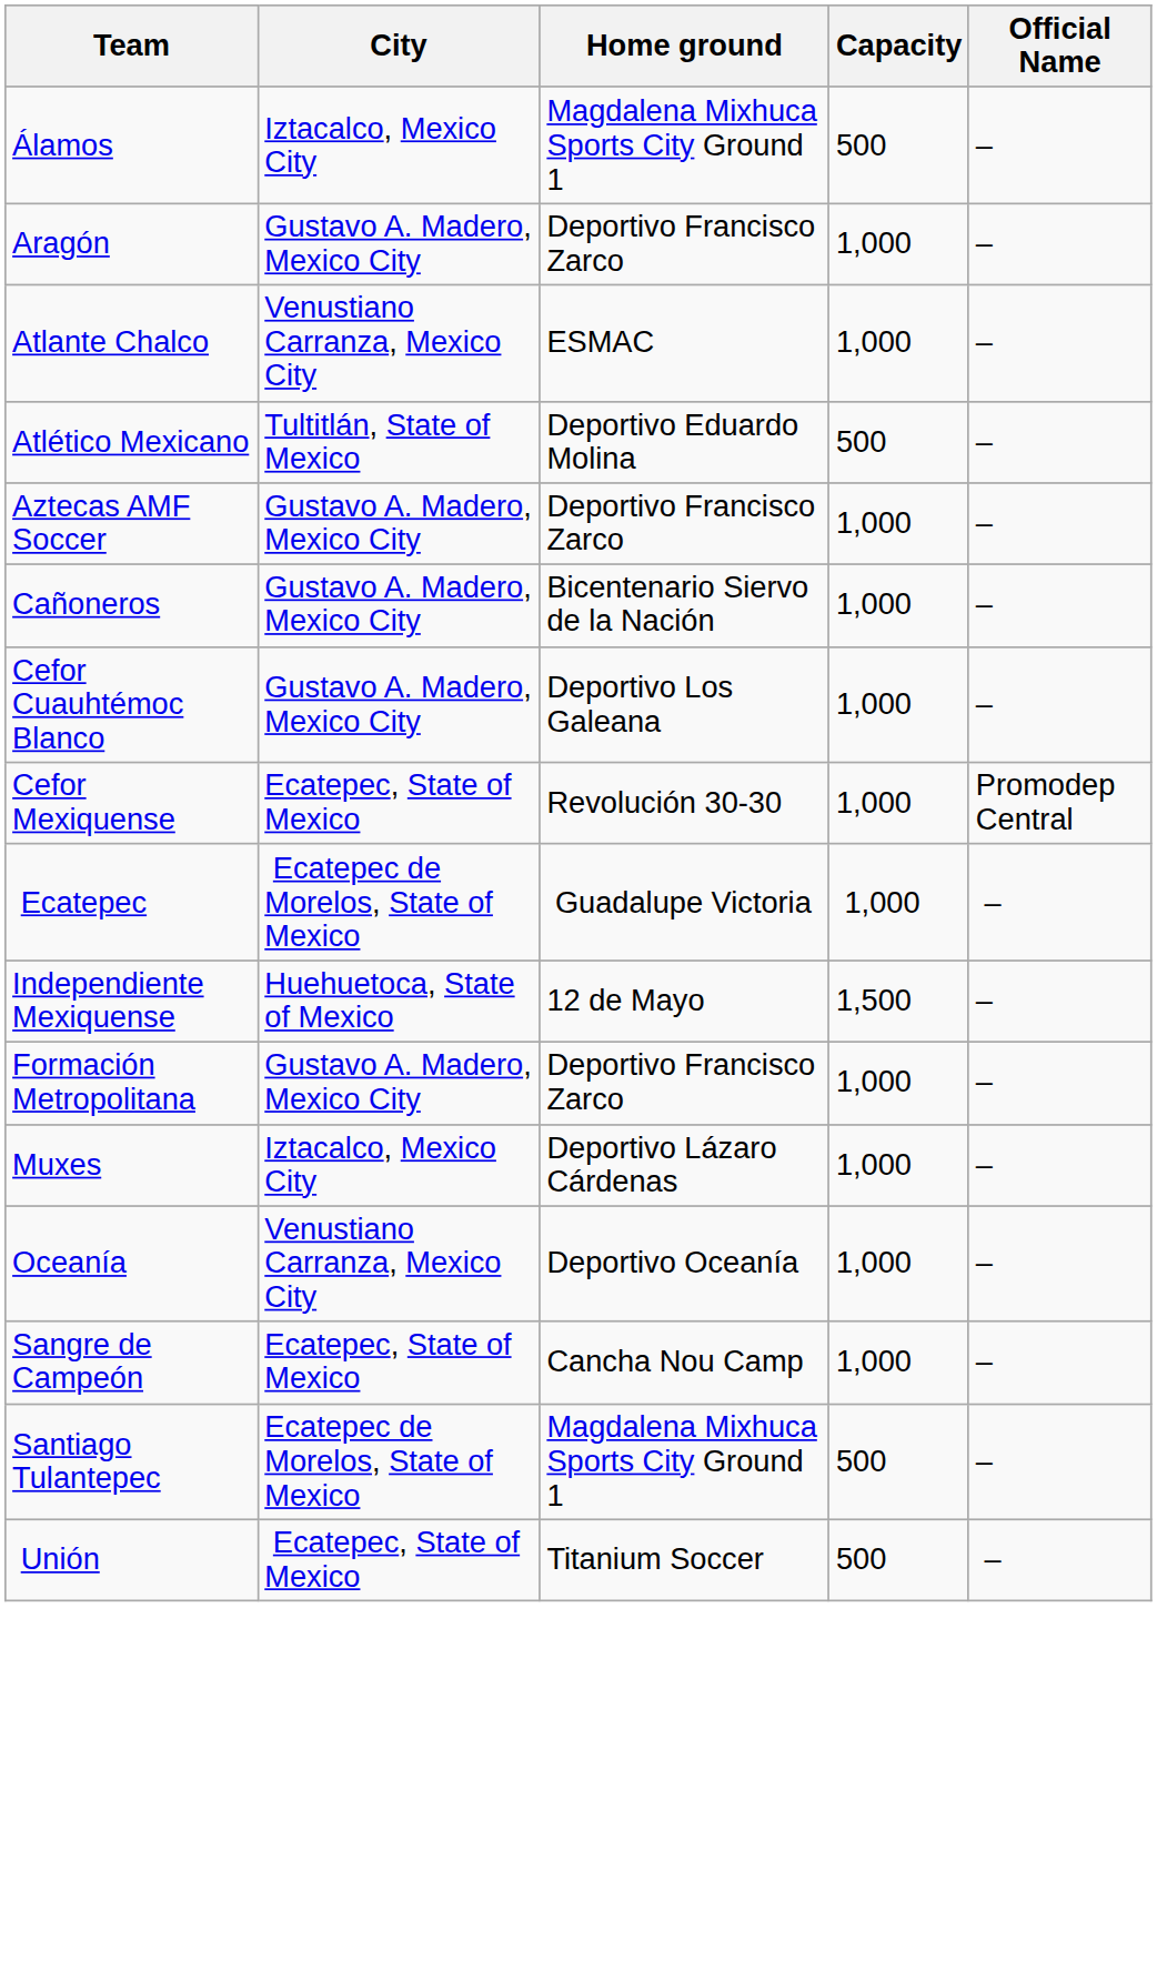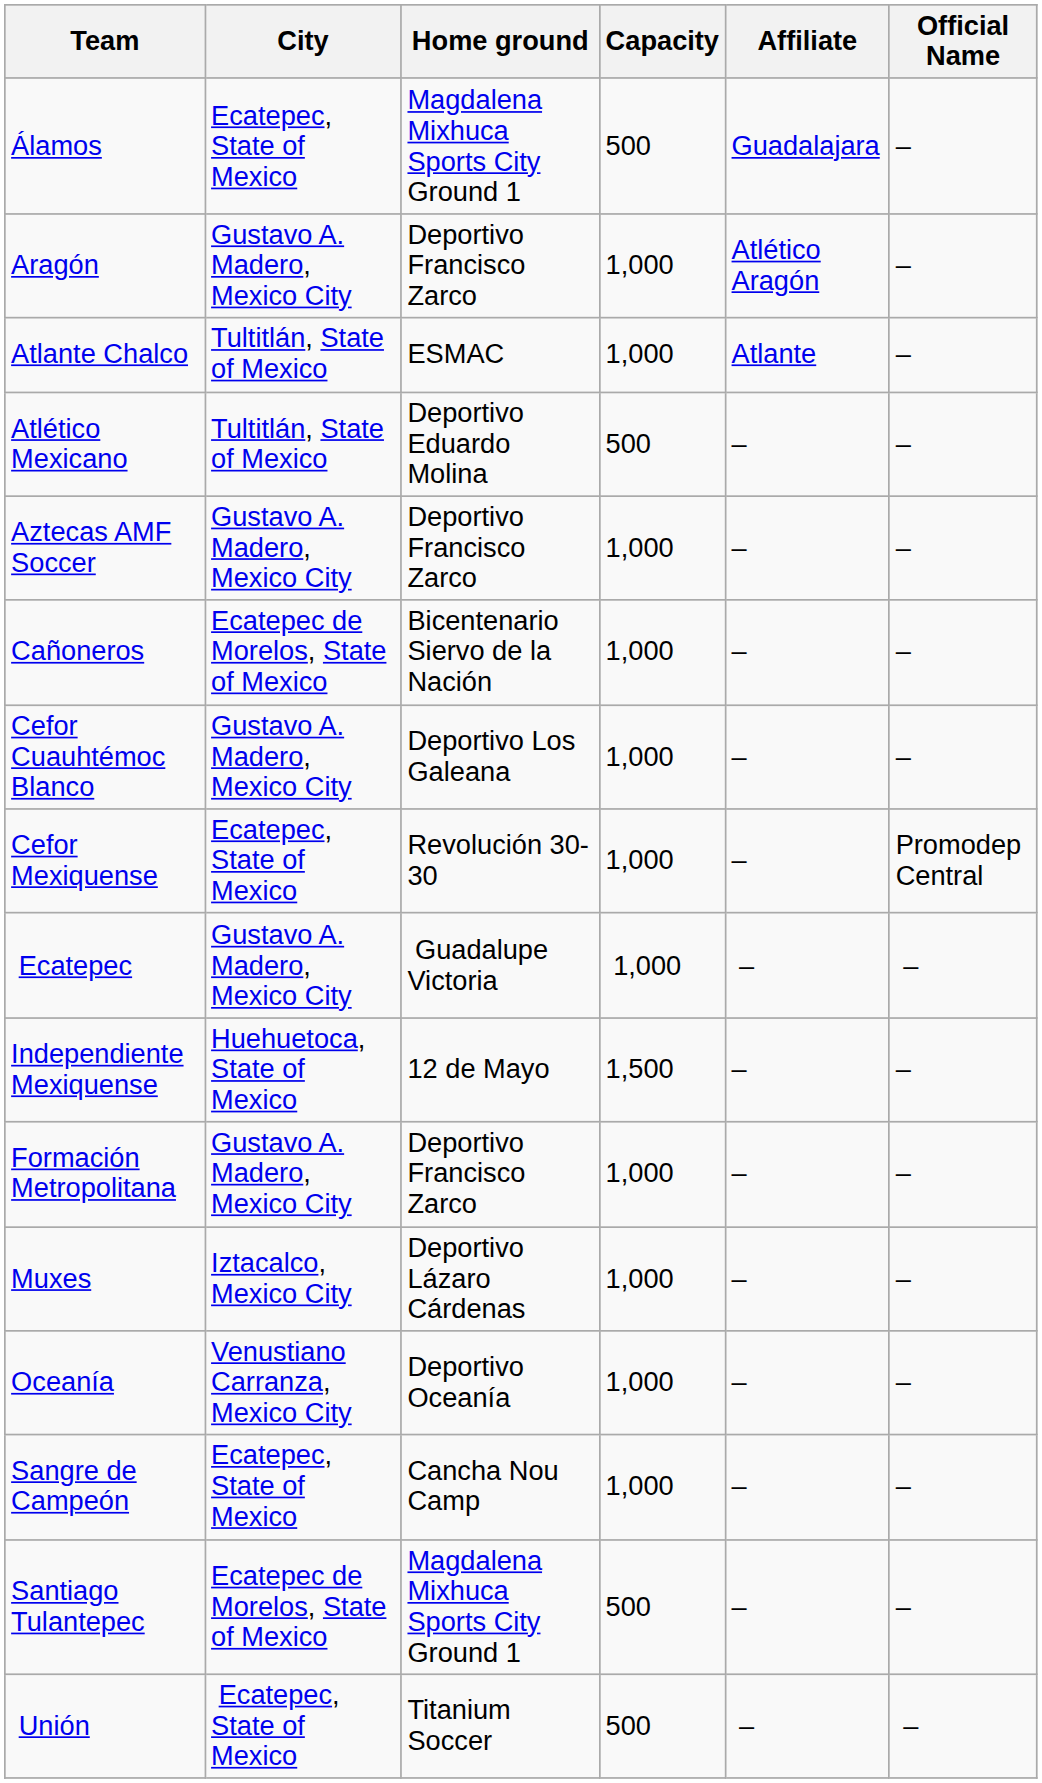 <table class="wikitable sortable">
 <tr>
 <th>Team</th>
 <th>City</th>
 <th>Home ground</th>
 <th>Capacity</th>
+<th>Affiliate</th>
 <th>Official Name</th>
 </tr>
 <tr>
 <td><a href='#'>Álamos</a></td>
-<td><a href='#'>Iztacalco</a>, <a href='#'>Mexico City</a></td>
+<td><a href='#'>Ecatepec</a>, <a href='#'>State of Mexico</a></td>
 <td><a href='#'>Magdalena Mixhuca Sports City</a> Ground 1</td>
 <td>500</td>
+<td><a href='#'>Guadalajara</a></td>
 <td>–</td>
 </tr>
 <tr>
 <td><a href='#'>Aragón</a></td>
 <td><a href='#'>Gustavo A. Madero</a>, <a href='#'>Mexico City</a></td>
 <td>Deportivo Francisco Zarco</td>
 <td>1,000</td>
+<td><a href='#'>Atlético Aragón</a></td>
 <td>–</td>
 </tr>
 <tr>
 <td><a href='#'>Atlante Chalco</a></td>
-<td><a href='#'>Venustiano Carranza</a>, <a href='#'>Mexico City</a></td>
+<td><a href='#'>Tultitlán</a>, <a href='#'>State of Mexico</a></td>
 <td>ESMAC</td>
 <td>1,000</td>
+<td><a href='#'>Atlante</a></td>
 <td>–</td>
 </tr>
 <tr>
 <td><a href='#'>Atlético Mexicano</a></td>
 <td><a href='#'>Tultitlán</a>, <a href='#'>State of Mexico</a></td>
 <td>Deportivo Eduardo Molina</td>
 <td>500</td>
+<td>– </td>
 <td>–</td>
 </tr>
 <tr>
 <td><a href='#'>Aztecas AMF Soccer</a></td>
 <td><a href='#'>Gustavo A. Madero</a>, <a href='#'>Mexico City</a></td>
 <td>Deportivo Francisco Zarco</td>
 <td>1,000</td>
 <td>–</td>
+<td>–</td>
 </tr>
 <tr>
 <td><a href='#'>Cañoneros</a></td>
-<td><a href='#'>Gustavo A. Madero</a>, <a href='#'>Mexico City</a></td>
+<td><a href='#'>Ecatepec de Morelos</a>, <a href='#'>State of Mexico</a></td>
 <td>Bicentenario Siervo de la Nación</td>
 <td>1,000</td>
+<td>–</td>
 <td>–</td>
 </tr>
 <tr>
 <td><a href='#'>Cefor Cuauhtémoc Blanco</a></td>
 <td><a href='#'>Gustavo A. Madero</a>, <a href='#'>Mexico City</a></td>
 <td>Deportivo Los Galeana</td>
 <td>1,000</td>
 <td>–</td>
+<td>–</td>
 </tr>
 <tr>
 <td><a href='#'>Cefor Mexiquense</a></td>
 <td><a href='#'>Ecatepec</a>, <a href='#'>State of Mexico</a></td>
 <td>Revolución 30-30</td>
 <td>1,000</td>
+<td>–</td>
 <td>Promodep Central</td>
 </tr>
 <tr>
 <td> <a href='#'>Ecatepec</a> </td>
-<td> <a href='#'>Ecatepec de Morelos</a>, <a href='#'>State of Mexico</a> </td>
+<td><a href='#'>Gustavo A. Madero</a>, <a href='#'>Mexico City</a></td>
 <td> Guadalupe Victoria </td>
 <td> 1,000</td>
+<td> – </td>
 <td> –</td>
 </tr>
 <tr>
 <td><a href='#'>Independiente Mexiquense</a></td>
 <td><a href='#'>Huehuetoca</a>, <a href='#'>State of Mexico</a></td>
 <td>12 de Mayo</td>
 <td>1,500</td>
 <td>–</td>
+<td>–</td>
 </tr>
 <tr>
 <td><a href='#'>Formación Metropolitana</a></td>
 <td><a href='#'>Gustavo A. Madero</a>, <a href='#'>Mexico City</a></td>
 <td>Deportivo Francisco Zarco</td>
 <td>1,000</td>
+<td>– </td>
 <td>–</td>
 </tr>
 <tr>
 <td><a href='#'>Muxes</a></td>
 <td><a href='#'>Iztacalco</a>, <a href='#'>Mexico City</a></td>
 <td>Deportivo Lázaro Cárdenas</td>
 <td>1,000</td>
 <td>–</td>
+<td>–</td>
 </tr>
 <tr>
 <td><a href='#'>Oceanía</a></td>
 <td><a href='#'>Venustiano Carranza</a>, <a href='#'>Mexico City</a></td>
 <td>Deportivo Oceanía</td>
 <td>1,000</td>
+<td>–</td>
 <td>–</td>
 </tr>
 <tr>
 <td><a href='#'>Sangre de Campeón</a></td>
 <td><a href='#'>Ecatepec</a>, <a href='#'>State of Mexico</a></td>
 <td>Cancha Nou Camp</td>
 <td>1,000</td>
 <td>–</td>
+<td>–</td>
 </tr>
 <tr>
 <td><a href='#'>Santiago Tulantepec</a></td>
 <td><a href='#'>Ecatepec de Morelos</a>, <a href='#'>State of Mexico</a></td>
 <td><a href='#'>Magdalena Mixhuca Sports City</a> Ground 1</td>
 <td>500</td>
 <td>–</td>
+<td>–</td>
 </tr>
 <tr>
 <td> <a href='#'>Unión</a> </td>
 <td> <a href='#'>Ecatepec</a>, <a href='#'>State of Mexico</a> </td>
 <td>Titanium Soccer </td>
 <td>500</td>
+<td> – </td>
 <td> –</td>
 </tr>
 </table>
